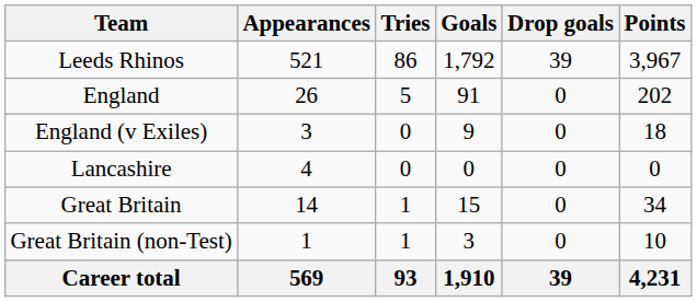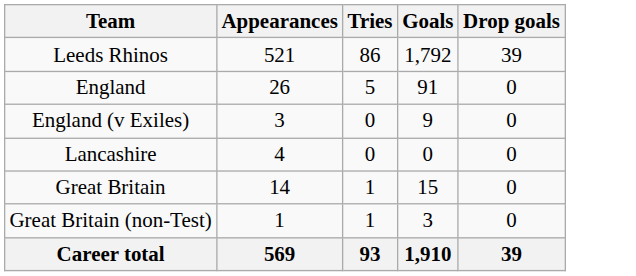 <table class="wikitable" style="text-align:center;">
 <tr>
 <th>Team</th>
 <th>Appearances</th>
 <th>Tries</th>
 <th>Goals</th>
 <th>Drop goals</th>
-<th>Points</th>
 </tr>
 <tr>
 <td>Leeds Rhinos</td>
 <td>521</td>
 <td>86</td>
 <td>1,792</td>
 <td>39</td>
-<td>3,967</td>
 </tr>
 <tr>
 <td>England</td>
 <td>26</td>
 <td>5</td>
 <td>91</td>
 <td>0</td>
-<td>202</td>
 </tr>
 <tr>
 <td>England (v Exiles)</td>
 <td>3</td>
 <td>0</td>
 <td>9</td>
 <td>0</td>
-<td>18</td>
 </tr>
 <tr>
 <td>Lancashire</td>
 <td>4</td>
-<td>0</td>
 <td>0</td>
 <td>0</td>
 <td>0</td>
 </tr>
 <tr>
 <td>Great Britain</td>
 <td>14</td>
 <td>1</td>
 <td>15</td>
 <td>0</td>
-<td>34</td>
 </tr>
 <tr>
 <td>Great Britain (non-Test)</td>
 <td>1</td>
 <td>1</td>
 <td>3</td>
 <td>0</td>
-<td>10</td>
 </tr>
 <tr>
 <th>Career total</th>
 <th>569</th>
 <th>93</th>
 <th>1,910</th>
 <th>39</th>
-<th>4,231</th>
 </tr>
 </table>
